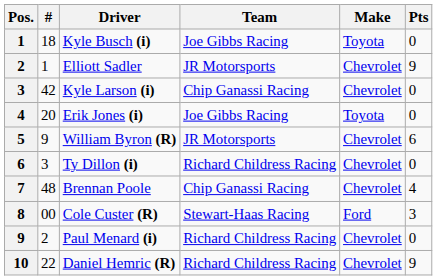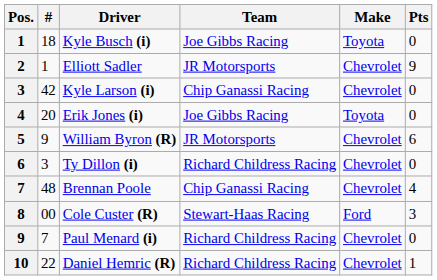 <table class="wikitable" style="font-size:95%">
 <tr>
 <th>Pos.</th>
 <th>#</th>
 <th>Driver</th>
 <th>Team</th>
 <th>Make</th>
 <th>Pts</th>
 </tr>
 <tr>
 <th>1</th>
 <td>18</td>
 <td><a href='#'>Kyle Busch</a> <strong>(i)</strong></td>
 <td><a href='#'>Joe Gibbs Racing</a></td>
 <td><a href='#'>Toyota</a></td>
 <td>0</td>
 </tr>
 <tr>
 <th>2</th>
 <td>1</td>
 <td><a href='#'>Elliott Sadler</a></td>
 <td><a href='#'>JR Motorsports</a></td>
 <td><a href='#'>Chevrolet</a></td>
 <td>9</td>
 </tr>
 <tr>
 <th>3</th>
 <td>42</td>
 <td><a href='#'>Kyle Larson</a> <strong>(i)</strong></td>
 <td><a href='#'>Chip Ganassi Racing</a></td>
 <td><a href='#'>Chevrolet</a></td>
 <td>0</td>
 </tr>
 <tr>
 <th>4</th>
 <td>20</td>
 <td><a href='#'>Erik Jones</a> <strong>(i)</strong></td>
 <td><a href='#'>Joe Gibbs Racing</a></td>
 <td><a href='#'>Toyota</a></td>
 <td>0</td>
 </tr>
 <tr>
 <th>5</th>
 <td>9</td>
 <td><a href='#'>William Byron</a> <strong>(R)</strong></td>
 <td><a href='#'>JR Motorsports</a></td>
 <td><a href='#'>Chevrolet</a></td>
 <td>6</td>
 </tr>
 <tr>
 <th>6</th>
 <td>3</td>
 <td><a href='#'>Ty Dillon</a> <strong>(i)</strong></td>
 <td><a href='#'>Richard Childress Racing</a></td>
 <td><a href='#'>Chevrolet</a></td>
 <td>0</td>
 </tr>
 <tr>
 <th>7</th>
 <td>48</td>
 <td><a href='#'>Brennan Poole</a></td>
 <td><a href='#'>Chip Ganassi Racing</a></td>
 <td><a href='#'>Chevrolet</a></td>
 <td>4</td>
 </tr>
 <tr>
 <th>8</th>
 <td>00</td>
 <td><a href='#'>Cole Custer</a> <strong>(R)</strong></td>
 <td><a href='#'>Stewart-Haas Racing</a></td>
 <td><a href='#'>Ford</a></td>
 <td>3</td>
 </tr>
 <tr>
 <th>9</th>
-<td>2</td>
+<td>7</td>
 <td><a href='#'>Paul Menard</a> <strong>(i)</strong></td>
 <td><a href='#'>Richard Childress Racing</a></td>
 <td><a href='#'>Chevrolet</a></td>
 <td>0</td>
 </tr>
 <tr>
 <th>10</th>
 <td>22</td>
 <td><a href='#'>Daniel Hemric</a> <strong>(R)</strong></td>
 <td><a href='#'>Richard Childress Racing</a></td>
 <td><a href='#'>Chevrolet</a></td>
-<td>9</td>
+<td>1</td>
 </tr>
 </table>
